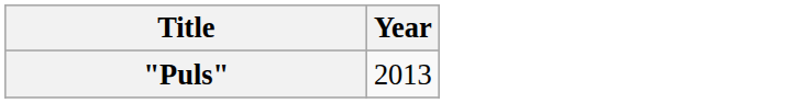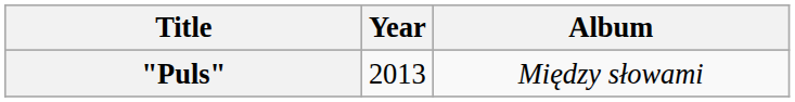 <table class="wikitable plainrowheaders" style="text-align:center;">
 <tr>
 <th scope="col" style="width:12em;">Title</th>
 <th scope="col" style="width:2em;">Year</th>
+<th scope="col" style="width:12em;">Album</th>
 </tr>
 <tr>
 <th scope="row">"Puls"<br></th>
 <td>2013</td>
+<td><em>Między słowami</em></td>
 </tr>
 </table>
